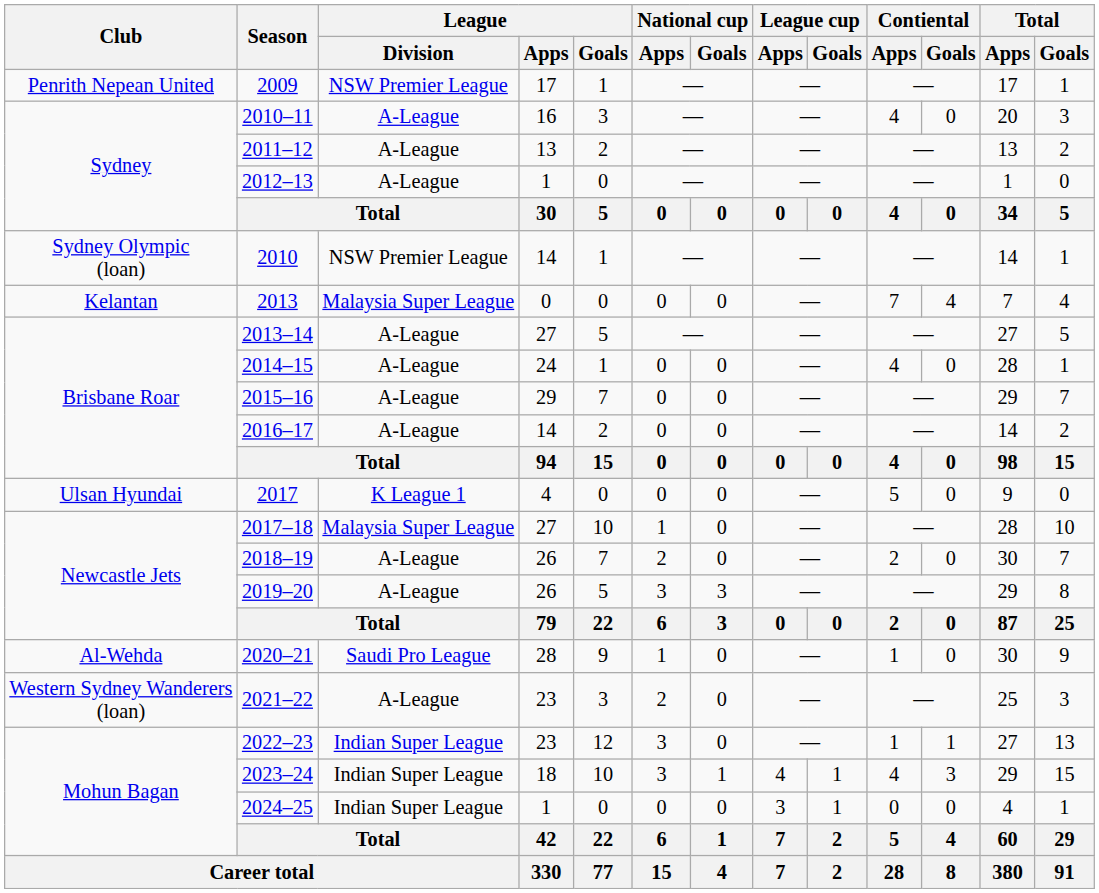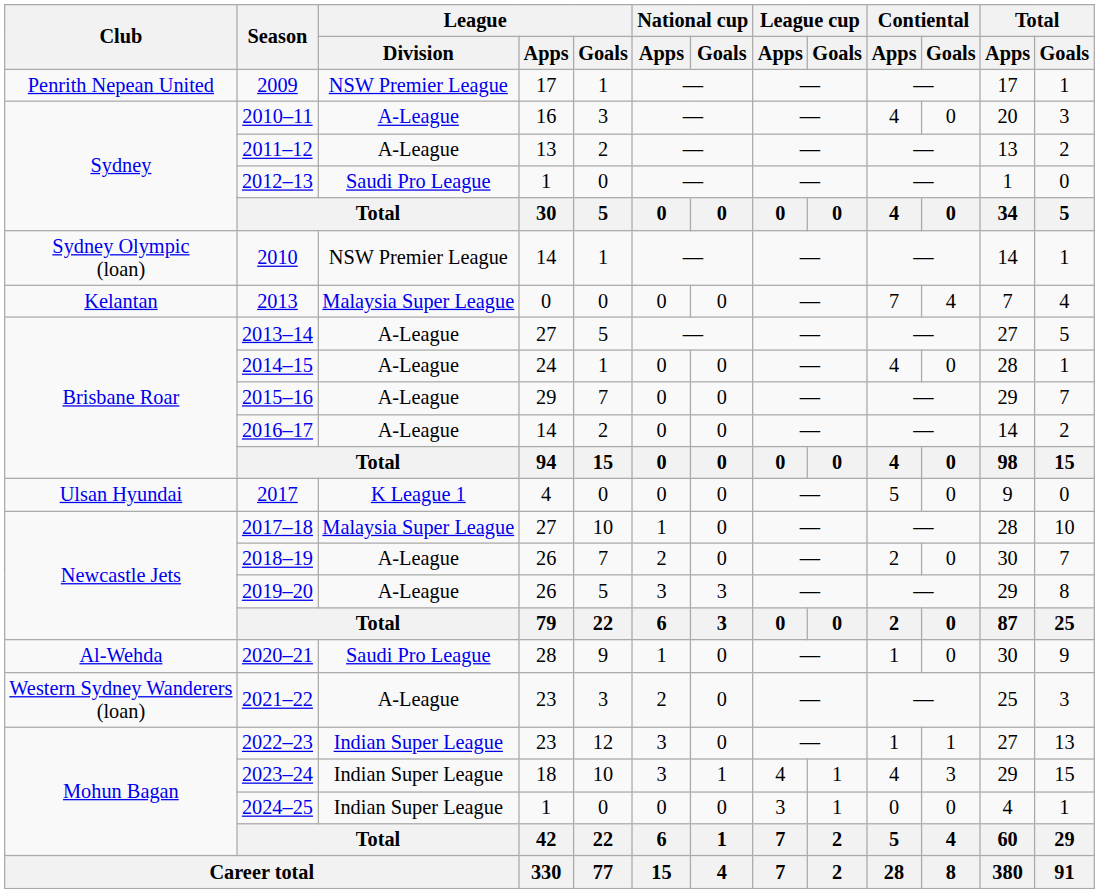 <table class="wikitable" style="text-align: center;">
 <tr>
 <th rowspan="2">Club</th>
 <th rowspan="2">Season</th>
 <th colspan="3">League</th>
 <th colspan="2">National cup</th>
 <th colspan="2">League cup</th>
 <th colspan="2">Contiental</th>
 <th colspan="2">Total</th>
 </tr>
 <tr>
 <th>Division</th>
 <th>Apps</th>
 <th>Goals</th>
 <th>Apps</th>
 <th>Goals</th>
 <th>Apps</th>
 <th>Goals</th>
 <th>Apps</th>
 <th>Goals</th>
 <th>Apps</th>
 <th>Goals</th>
 </tr>
 <tr>
 <td rowspan="1"><a href='#'>Penrith Nepean United</a></td>
 <td><a href='#'>2009</a></td>
 <td rowspan="1"><a href='#'>NSW Premier League</a></td>
 <td>17</td>
 <td>1</td>
 <td colspan="2">—</td>
 <td colspan="2">—</td>
 <td colspan="2">—</td>
 <td>17</td>
 <td>1</td>
 </tr>
 <tr>
 <td rowspan="4"><a href='#'>Sydney</a></td>
 <td><a href='#'>2010–11</a></td>
 <td><a href='#'>A-League</a></td>
 <td>16</td>
 <td>3</td>
 <td colspan="2">—</td>
 <td colspan="2">—</td>
 <td>4</td>
 <td>0</td>
 <td>20</td>
 <td>3</td>
 </tr>
 <tr>
 <td><a href='#'>2011–12</a></td>
 <td>A-League</td>
 <td>13</td>
 <td>2</td>
 <td colspan="2">—</td>
 <td colspan="2">—</td>
 <td colspan="2">—</td>
 <td>13</td>
 <td>2</td>
 </tr>
 <tr>
 <td><a href='#'>2012–13</a></td>
-<td>A-League</td>
+<td><a href='#'>Saudi Pro League</a></td>
 <td>1</td>
 <td>0</td>
 <td colspan="2">—</td>
 <td colspan="2">—</td>
 <td colspan="2">—</td>
 <td>1</td>
 <td>0</td>
 </tr>
 <tr>
 <th colspan="2">Total</th>
 <th>30</th>
 <th>5</th>
 <th>0</th>
 <th>0</th>
 <th>0</th>
 <th>0</th>
 <th>4</th>
 <th>0</th>
 <th>34</th>
 <th>5</th>
 </tr>
 <tr>
 <td><a href='#'>Sydney Olympic</a> <br>(loan)</td>
 <td><a href='#'>2010</a></td>
 <td>NSW Premier League</td>
 <td>14</td>
 <td>1</td>
 <td colspan="2">—</td>
 <td colspan="2">—</td>
 <td colspan="2">—</td>
 <td>14</td>
 <td>1</td>
 </tr>
 <tr>
 <td><a href='#'>Kelantan</a></td>
 <td><a href='#'>2013</a></td>
 <td><a href='#'>Malaysia Super League</a></td>
 <td>0</td>
 <td>0</td>
 <td>0</td>
 <td>0</td>
 <td colspan="2">—</td>
 <td>7</td>
 <td>4</td>
 <td>7</td>
 <td>4</td>
 </tr>
 <tr>
 <td rowspan="5"><a href='#'>Brisbane Roar</a></td>
 <td><a href='#'>2013–14</a></td>
 <td>A-League</td>
 <td>27</td>
 <td>5</td>
 <td colspan="2">—</td>
 <td colspan="2">—</td>
 <td colspan="2">—</td>
 <td>27</td>
 <td>5</td>
 </tr>
 <tr>
 <td><a href='#'>2014–15</a></td>
 <td>A-League</td>
 <td>24</td>
 <td>1</td>
 <td>0</td>
 <td>0</td>
 <td colspan="2">—</td>
 <td>4</td>
 <td>0</td>
 <td>28</td>
 <td>1</td>
 </tr>
 <tr>
 <td><a href='#'>2015–16</a></td>
 <td>A-League</td>
 <td>29</td>
 <td>7</td>
 <td>0</td>
 <td>0</td>
 <td colspan="2">—</td>
 <td colspan="2">—</td>
 <td>29</td>
 <td>7</td>
 </tr>
 <tr>
 <td><a href='#'>2016–17</a></td>
 <td>A-League</td>
 <td>14</td>
 <td>2</td>
 <td>0</td>
 <td>0</td>
 <td colspan="2">—</td>
 <td colspan="2">—</td>
 <td>14</td>
 <td>2</td>
 </tr>
 <tr>
 <th colspan="2">Total</th>
 <th>94</th>
 <th>15</th>
 <th>0</th>
 <th>0</th>
 <th>0</th>
 <th>0</th>
 <th>4</th>
 <th>0</th>
 <th>98</th>
 <th>15</th>
 </tr>
 <tr>
 <td><a href='#'>Ulsan Hyundai</a></td>
 <td><a href='#'>2017</a></td>
 <td><a href='#'>K League 1</a></td>
 <td>4</td>
 <td>0</td>
 <td>0</td>
 <td>0</td>
 <td colspan="2">—</td>
 <td>5</td>
 <td>0</td>
 <td>9</td>
 <td>0</td>
 </tr>
 <tr>
 <td rowspan="4"><a href='#'>Newcastle Jets</a></td>
 <td><a href='#'>2017–18</a></td>
 <td><a href='#'>Malaysia Super League</a></td>
 <td>27</td>
 <td>10</td>
 <td>1</td>
 <td>0</td>
 <td colspan="2">—</td>
 <td colspan="2">—</td>
 <td>28</td>
 <td>10</td>
 </tr>
 <tr>
 <td><a href='#'>2018–19</a></td>
 <td>A-League</td>
 <td>26</td>
 <td>7</td>
 <td>2</td>
 <td>0</td>
 <td colspan="2">—</td>
 <td>2</td>
 <td>0</td>
 <td>30</td>
 <td>7</td>
 </tr>
 <tr>
 <td><a href='#'>2019–20</a></td>
 <td>A-League</td>
 <td>26</td>
 <td>5</td>
 <td>3</td>
 <td>3</td>
 <td colspan="2">—</td>
 <td colspan="2">—</td>
 <td>29</td>
 <td>8</td>
 </tr>
 <tr>
 <th colspan="2">Total</th>
 <th>79</th>
 <th>22</th>
 <th>6</th>
 <th>3</th>
 <th>0</th>
 <th>0</th>
 <th>2</th>
 <th>0</th>
 <th>87</th>
 <th>25</th>
 </tr>
 <tr>
 <td><a href='#'>Al-Wehda</a></td>
 <td><a href='#'>2020–21</a></td>
 <td><a href='#'>Saudi Pro League</a></td>
 <td>28</td>
 <td>9</td>
 <td>1</td>
 <td>0</td>
 <td colspan="2">—</td>
 <td>1</td>
 <td>0</td>
 <td>30</td>
 <td>9</td>
 </tr>
 <tr>
 <td><a href='#'>Western Sydney Wanderers</a> <br>(loan)</td>
 <td><a href='#'>2021–22</a></td>
 <td>A-League</td>
 <td>23</td>
 <td>3</td>
 <td>2</td>
 <td>0</td>
 <td colspan="2">—</td>
 <td colspan="2">—</td>
 <td>25</td>
 <td>3</td>
 </tr>
 <tr>
 <td rowspan="4"><a href='#'>Mohun Bagan</a></td>
 <td><a href='#'>2022–23</a></td>
 <td><a href='#'>Indian Super League</a></td>
 <td>23</td>
 <td>12</td>
 <td>3</td>
 <td>0</td>
 <td colspan="2">—</td>
 <td>1</td>
 <td>1</td>
 <td>27</td>
 <td>13</td>
 </tr>
 <tr>
 <td><a href='#'>2023–24</a></td>
 <td>Indian Super League</td>
 <td>18</td>
 <td>10</td>
 <td>3</td>
 <td>1</td>
 <td>4</td>
 <td>1</td>
 <td>4</td>
 <td>3</td>
 <td>29</td>
 <td>15</td>
 </tr>
 <tr>
 <td><a href='#'>2024–25</a></td>
 <td>Indian Super League</td>
 <td>1</td>
 <td>0</td>
 <td>0</td>
 <td>0</td>
 <td>3</td>
 <td>1</td>
 <td>0</td>
 <td>0</td>
 <td>4</td>
 <td>1</td>
 </tr>
 <tr>
 <th colspan="2">Total</th>
 <th>42</th>
 <th>22</th>
 <th>6</th>
 <th>1</th>
 <th>7</th>
 <th>2</th>
 <th>5</th>
 <th>4</th>
 <th>60</th>
 <th>29</th>
 </tr>
 <tr>
 <th colspan="3">Career total</th>
 <th>330</th>
 <th>77</th>
 <th>15</th>
 <th>4</th>
 <th>7</th>
 <th>2</th>
 <th>28</th>
 <th>8</th>
 <th>380</th>
 <th>91</th>
 </tr>
 </table>
